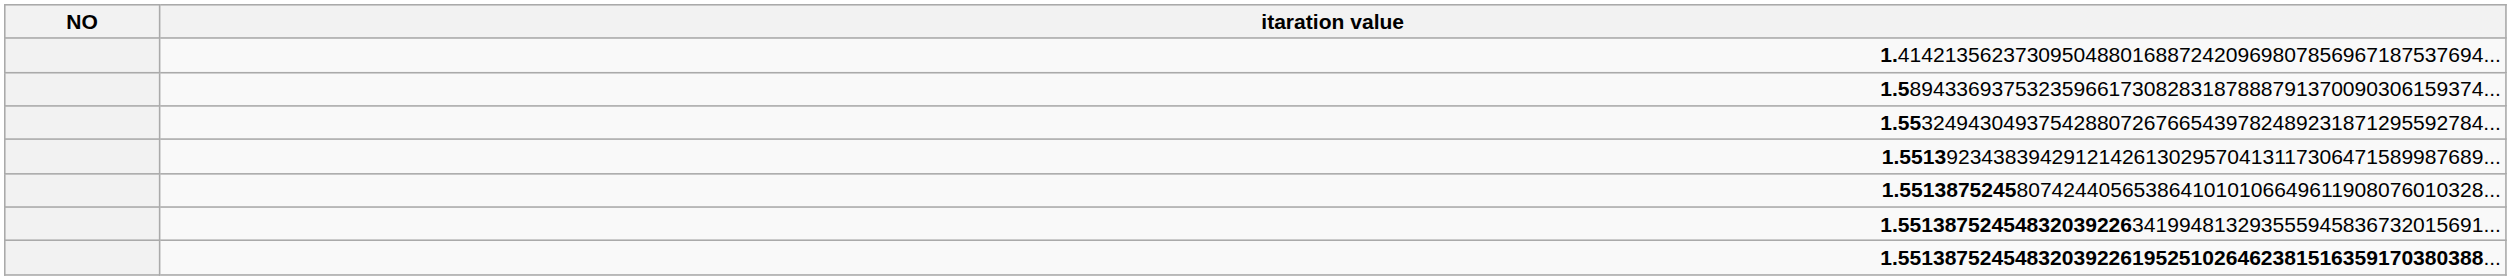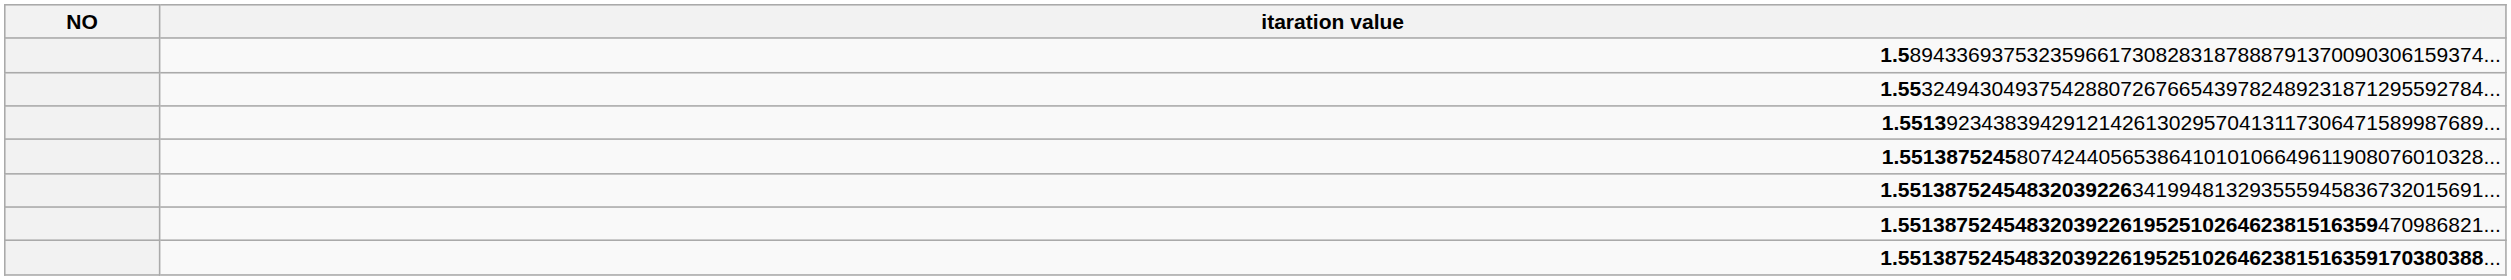 <table class="wikitable mw-collapsible mw-collapsed" style="text-align:right; font-size:smaller; width:100%">
 <tr>
 <th>NO</th>
 <th>itaration value</th>
-</tr>
-<tr>
-<th></th>
-<td><strong>1.</strong>41421356237309504880168872420969807856967187537694...</td>
 </tr>
 <tr>
 <th></th>
 <td><strong>1.5</strong>8943369375323596617308283187888791370090306159374...</td>
 </tr>
 <tr>
 <th></th>
 <td><strong>1.55</strong>324943049375428807267665439782489231871295592784...</td>
 </tr>
 <tr>
 <th></th>
 <td><strong>1.5513</strong>9234383942912142613029570413117306471589987689...</td>
 </tr>
 <tr>
 <th></th>
 <td><strong>1.5513875245</strong>8074244056538641010106649611908076010328...</td>
 </tr>
 <tr>
 <th></th>
 <td><strong>1.55138752454832039226</strong>341994813293555945836732015691...</td>
 </tr>
 <tr>
 <th></th>
+<td><strong>1.55138752454832039226195251026462381516359</strong>470986821...</td>
+</tr>
+<tr>
+<th></th>
 <td><strong>1.55138752454832039226195251026462381516359170380388</strong>...</td>
 </tr>
 </table>
